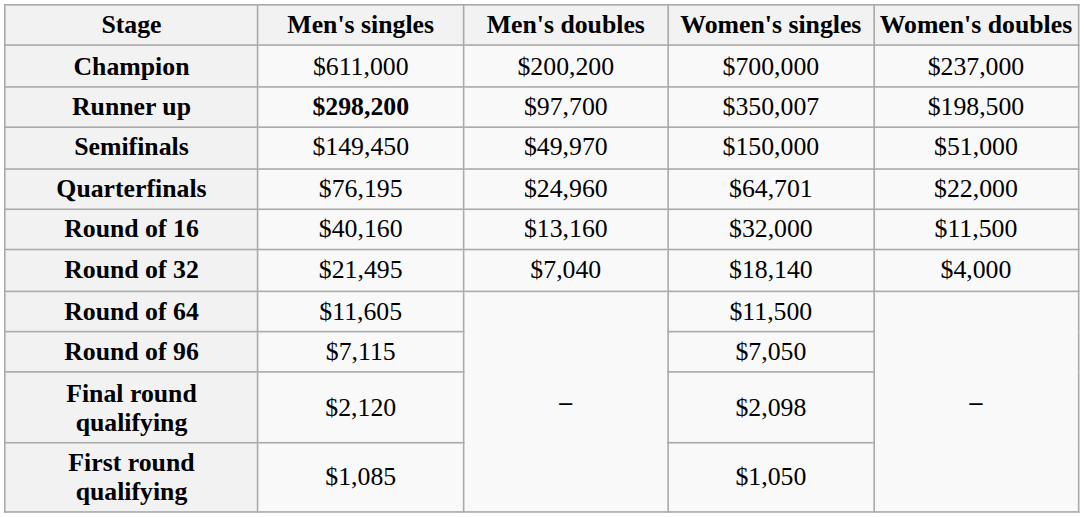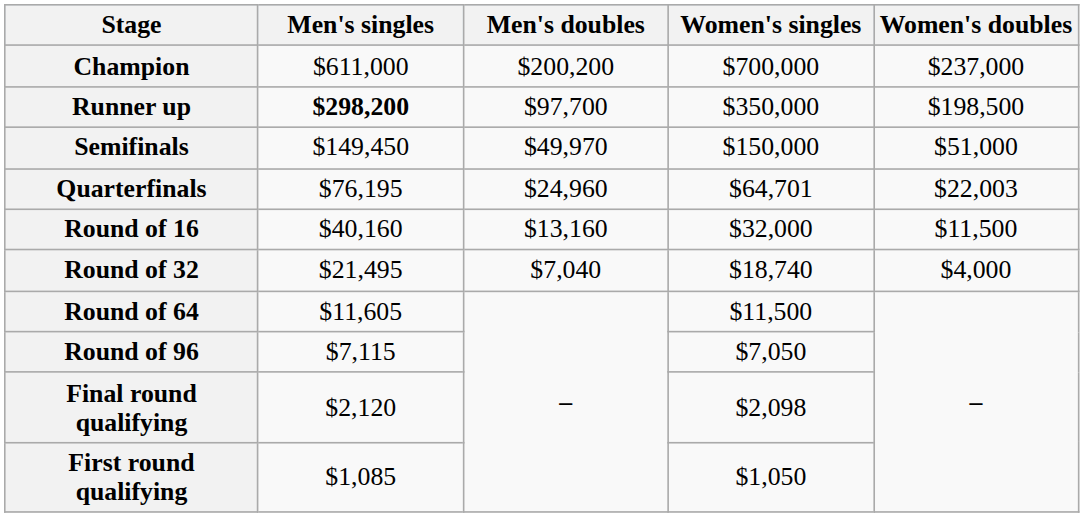 <table class="wikitable">
 <tr style="background:#d1e4fd;">
 <th style="width:150px;">Stage</th>
 <th style="width:120px;">Men's singles</th>
 <th style="width:120px;">Men's doubles</th>
 <th style="width:120px;">Women's singles</th>
 <th style="width:120px;">Women's doubles</th>
 </tr>
 <tr style="text-align:center;">
 <th>Champion</th>
 <td>$611,000</td>
 <td>$200,200</td>
 <td>$700,000</td>
 <td>$237,000</td>
 </tr>
 <tr style="text-align:center;">
 <th>Runner up</th>
 <td><strong>$298,200</strong></td>
 <td>$97,700</td>
-<td>$350,007</td>
+<td>$350,000</td>
 <td>$198,500</td>
 </tr>
 <tr style="text-align:center;">
 <th>Semifinals</th>
 <td>$149,450</td>
 <td>$49,970</td>
 <td>$150,000</td>
 <td>$51,000</td>
 </tr>
 <tr style="text-align:center;">
 <th>Quarterfinals</th>
 <td>$76,195</td>
 <td>$24,960</td>
 <td>$64,701</td>
-<td>$22,000</td>
+<td>$22,003</td>
 </tr>
 <tr style="text-align:center;">
 <th>Round of 16</th>
 <td>$40,160</td>
 <td>$13,160</td>
 <td>$32,000</td>
 <td>$11,500</td>
 </tr>
 <tr style="text-align:center;">
 <th>Round of 32</th>
 <td>$21,495</td>
 <td>$7,040</td>
-<td>$18,140</td>
+<td>$18,740</td>
 <td>$4,000</td>
 </tr>
 <tr style="text-align:center;">
 <th>Round of 64</th>
 <td>$11,605</td>
 <td rowspan=4><strong>–</strong></td>
 <td>$11,500</td>
 <td rowspan=4><strong>–</strong></td>
 </tr>
 <tr style="text-align:center;">
 <th>Round of 96</th>
 <td>$7,115</td>
 <td>$7,050</td>
 </tr>
 <tr style="text-align:center;">
 <th>Final round qualifying</th>
 <td>$2,120</td>
 <td>$2,098</td>
 </tr>
 <tr style="text-align:center;">
 <th>First round qualifying</th>
 <td>$1,085</td>
 <td>$1,050</td>
 </tr>
 </table>
